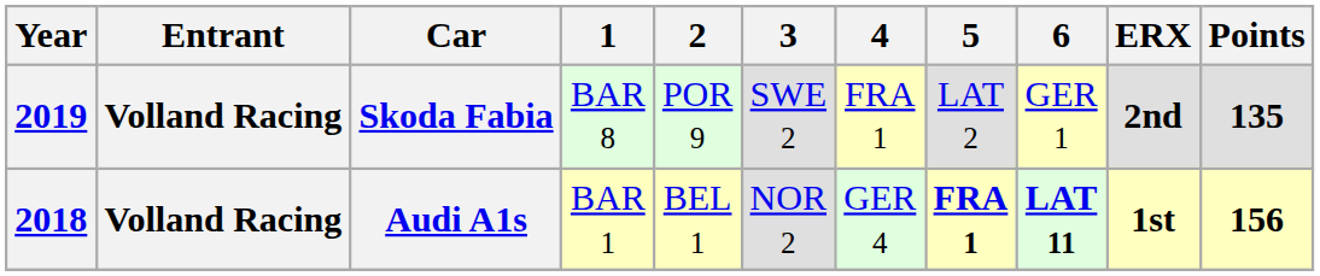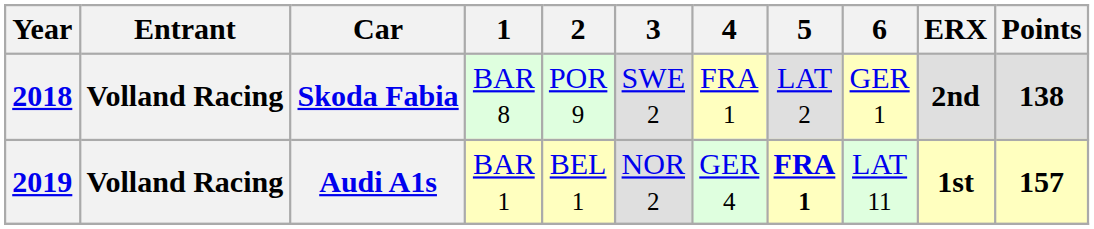 <table class="wikitable" style="text-align:center; font-size:85%">
 <tr valign="top">
 <th>Year</th>
 <th>Entrant</th>
 <th>Car</th>
 <th>1</th>
 <th>2</th>
 <th>3</th>
 <th>4</th>
 <th>5</th>
 <th>6</th>
 <th>ERX</th>
 <th>Points</th>
 </tr>
 <tr>
-<th><a href='#'>2019</a></th>
+<th><a href='#'>2018</a></th>
 <th>Volland Racing</th>
 <th><a href='#'>Skoda Fabia</a></th>
 <td style="background:#DFFFDF;"><a href='#'>BAR</a><br><small>8</small></td>
 <td style="background:#DFFFDF;"><a href='#'>POR</a><br><small>9</small></td>
 <td style="background:#dfdfdf;"><a href='#'>SWE</a><br><small>2</small></td>
 <td style="background:#ffffbf;"><a href='#'>FRA</a><br><small>1</small></td>
 <td style="background:#dfdfdf;"><a href='#'>LAT</a><br><small>2</small></td>
 <td style="background:#ffffbf;"><a href='#'>GER</a><br><small>1</small></td>
 <th style="background:#dfdfdf;">2nd</th>
-<th style="background:#dfdfdf;">135</th>
+<th style="background:#dfdfdf;">138</th>
 </tr>
 <tr>
-<th><a href='#'>2018</a></th>
+<th><a href='#'>2019</a></th>
 <th>Volland Racing</th>
 <th><a href='#'>Audi A1s</a></th>
 <td style="background:#ffffbf;"><a href='#'>BAR</a><br><small>1</small></td>
 <td style="background:#ffffbf;"><a href='#'>BEL</a><br><small>1</small></td>
 <td style="background:#dfdfdf;"><a href='#'>NOR</a><br><small>2</small></td>
 <td style="background:#DFFFDF;"><a href='#'>GER</a><br><small>4</small></td>
 <td style="background:#ffffbf;"><strong><a href='#'>FRA</a><br><small>1</small></strong></td>
-<td style="background:#DFFFDF;"><strong><a href='#'>LAT</a><br><small>11</small></strong></td>
+<td style="background:#DFFFDF;"><a href='#'>LAT</a><br><small>11</small></td>
 <th style="background:#ffffbf;">1st</th>
-<th style="background:#ffffbf;">156</th>
+<th style="background:#ffffbf;">157</th>
 </tr>
 <tr>
 </tr>
 </table>
